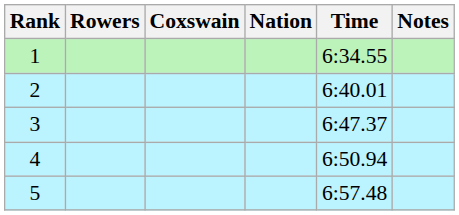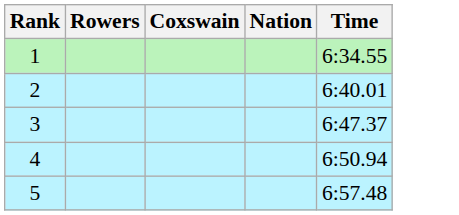 <table class="wikitable sortable" style=text-align:center>
 <tr>
 <th>Rank</th>
 <th>Rowers</th>
 <th>Coxswain</th>
 <th>Nation</th>
 <th>Time</th>
-<th>Notes</th>
 </tr>
 <tr bgcolor=bbf3bb>
 <td>1</td>
 <td align=left></td>
 <td align=left></td>
 <td align=left></td>
 <td>6:34.55</td>
-<td></td>
 </tr>
 <tr bgcolor=bbf3ff>
 <td>2</td>
 <td align=left></td>
 <td align=left></td>
 <td align=left></td>
 <td>6:40.01</td>
-<td></td>
 </tr>
 <tr bgcolor=bbf3ff>
 <td>3</td>
 <td align=left></td>
 <td align=left></td>
 <td align=left></td>
 <td>6:47.37</td>
-<td></td>
 </tr>
 <tr bgcolor=bbf3ff>
 <td>4</td>
 <td align=left></td>
 <td align=left></td>
 <td align=left></td>
 <td>6:50.94</td>
-<td></td>
 </tr>
 <tr bgcolor=bbf3ff>
 <td>5</td>
 <td align=left></td>
 <td align=left></td>
 <td align=left></td>
 <td>6:57.48</td>
-<td></td>
 </tr>
 </table>
